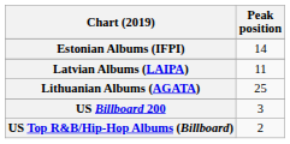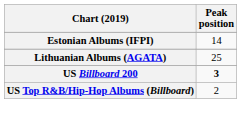 <table class="wikitable sortable plainrowheaders" style="text-align:center">
 <tr>
 <th scope="col">Chart (2019)</th>
 <th scope="col">Peak<br>position</th>
 </tr>
 <tr>
 </tr>
 <tr>
 </tr>
 <tr>
 </tr>
 <tr>
 </tr>
 <tr>
 </tr>
 <tr>
 </tr>
 <tr>
 </tr>
 <tr>
 <th scope="row">Estonian Albums (IFPI)</th>
 <td>14</td>
 </tr>
 <tr>
 </tr>
 <tr>
 </tr>
 <tr>
 </tr>
 <tr>
 </tr>
 <tr>
-<th scope="row">Latvian Albums (<a href='#'>LAIPA</a>)</th>
-<td>11</td>
-</tr>
-<tr>
 <th scope="row">Lithuanian Albums (<a href='#'>AGATA</a>)</th>
 <td>25</td>
 </tr>
 <tr>
 </tr>
 <tr>
 </tr>
 <tr>
 </tr>
 <tr>
 </tr>
 <tr>
 <th scope="row">US <a href='#'><em>Billboard</em> 200</a></th>
-<td>3</td>
+<td><strong>3</strong></td>
 </tr>
 <tr>
 <th scope="row">US <a href='#'>Top R&B/Hip-Hop Albums</a> (<em>Billboard</em>)</th>
 <td>2</td>
 </tr>
 </table>
